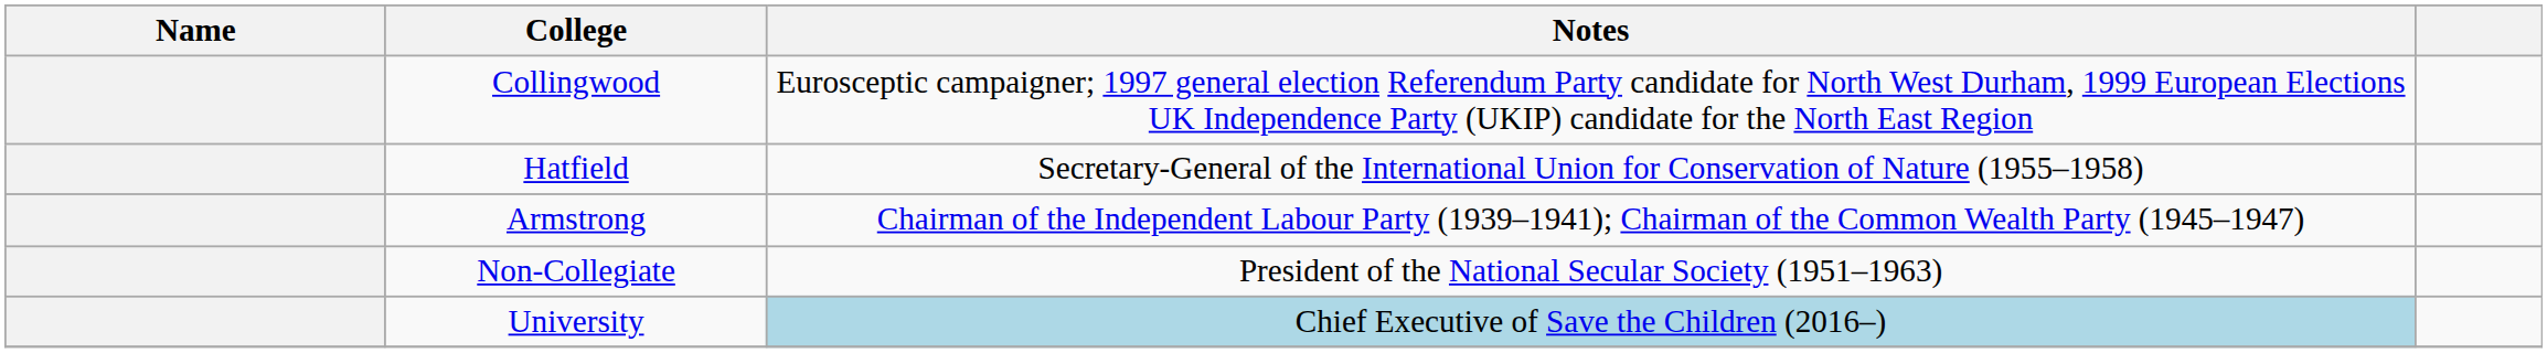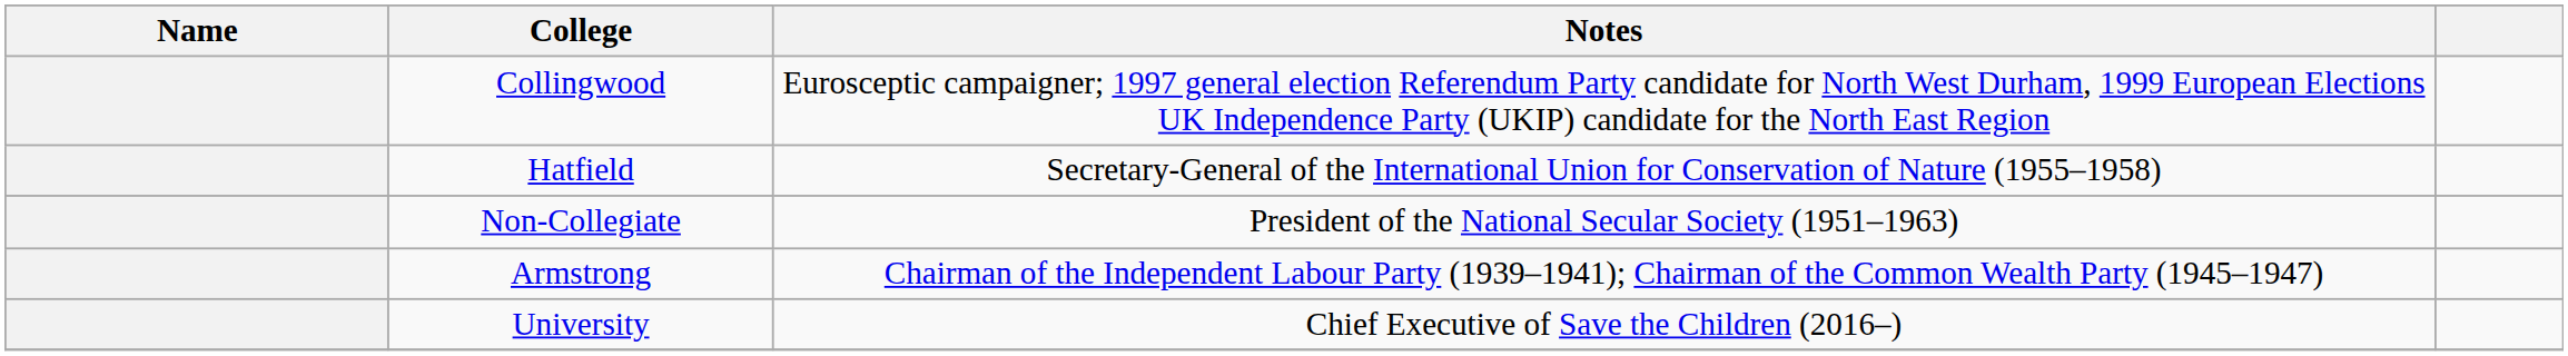 <table class="wikitable sortable" style="width:100%">
 <tr>
 <th width="15%">Name</th>
 <th width="15%">College</th>
 <th width="65%">Notes</th>
 <th width="5%"></th>
 </tr>
 <tr valign="top">
 <th scope=row></th>
 <td align="center"><a href='#'>Collingwood</a></td>
 <td align="center">Eurosceptic campaigner; <a href='#'>1997 general election</a> <a href='#'>Referendum Party</a> candidate for <a href='#'>North West Durham</a>, <a href='#'>1999 European Elections</a> <a href='#'>UK Independence Party</a> (UKIP) candidate for the <a href='#'>North East Region</a></td>
 <td align="center"></td>
 </tr>
 <tr valign="top">
 <th scope=row></th>
 <td align="center"><a href='#'>Hatfield</a></td>
 <td align="center">Secretary-General of the <a href='#'>International Union for Conservation of Nature</a> (1955–1958)</td>
 <td align="center"></td>
 </tr>
 <tr valign="top">
 <th scope=row></th>
+<td align="center"><a href='#'>Non-Collegiate</a></td>
+<td align="center">President of the <a href='#'>National Secular Society</a> (1951–1963)</td>
+<td align="center"></td>
+</tr>
+<tr valign="top">
+<th scope=row></th>
 <td align="center"><a href='#'>Armstrong</a></td>
 <td align="center"><a href='#'>Chairman of the Independent Labour Party</a> (1939–1941); <a href='#'>Chairman of the Common Wealth Party</a> (1945–1947)</td>
 <td align="center"></td>
 </tr>
 <tr valign="top">
 <th scope=row></th>
-<td align="center"><a href='#'>Non-Collegiate</a></td>
-<td align="center">President of the <a href='#'>National Secular Society</a> (1951–1963)</td>
-<td align="center"></td>
-</tr>
-<tr valign="top">
-<th scope=row></th>
 <td align="center"><a href='#'>University</a></td>
-<td align="center" style="background: lightblue;">Chief Executive of <a href='#'>Save the Children</a> (2016–)</td>
+<td align="center">Chief Executive of <a href='#'>Save the Children</a> (2016–)</td>
 <td align="center"></td>
 </tr>
 <tr valign="top">
 </tr>
 </table>
